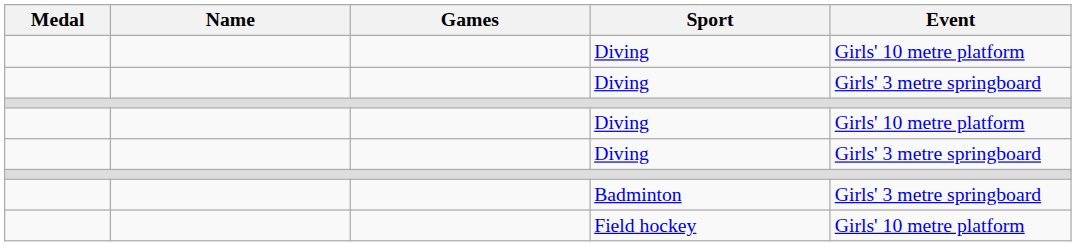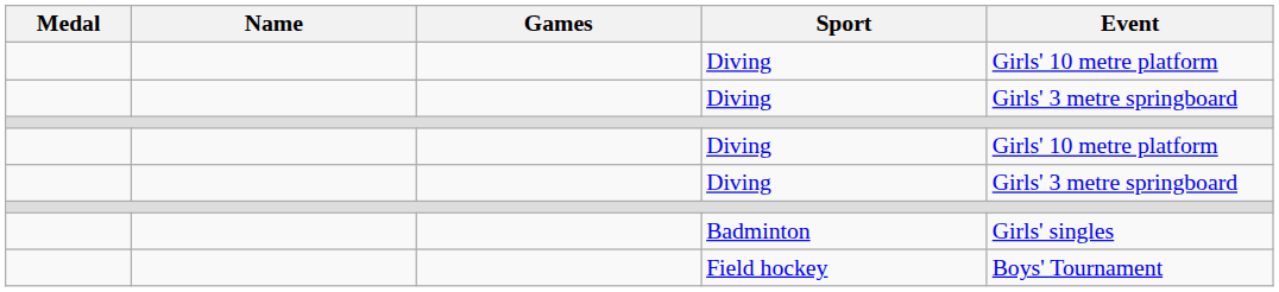 <table class="wikitable sortable">
 <tr>
 <th style="width:5em">Medal</th>
 <th style="width:12em">Name</th>
 <th style="width:12em">Games</th>
 <th style="width:12em">Sport</th>
 <th style="width:12em">Event</th>
 </tr>
 <tr>
 <td></td>
 <td></td>
 <td></td>
 <td> <a href='#'>Diving</a></td>
 <td><a href='#'>Girls' 10 metre platform</a></td>
 </tr>
 <tr>
 <td></td>
 <td></td>
 <td></td>
 <td> <a href='#'>Diving</a></td>
 <td><a href='#'>Girls' 3 metre springboard</a></td>
 </tr>
 <tr bgcolor=#DDDDDD>
 <td colspan=7></td>
 </tr>
 <tr>
 <td></td>
 <td></td>
 <td></td>
 <td> <a href='#'>Diving</a></td>
 <td><a href='#'>Girls' 10 metre platform</a></td>
 </tr>
 <tr>
 <td></td>
 <td></td>
 <td></td>
 <td> <a href='#'>Diving</a></td>
 <td><a href='#'>Girls' 3 metre springboard</a></td>
 </tr>
 <tr bgcolor=#DDDDDD>
 <td colspan=7></td>
 </tr>
 <tr>
 <td></td>
 <td></td>
 <td></td>
 <td> <a href='#'>Badminton</a></td>
-<td><a href='#'>Girls' 3 metre springboard</a></td>
+<td><a href='#'>Girls' singles</a></td>
 </tr>
 <tr>
 <td></td>
 <td></td>
 <td></td>
 <td><a href='#'>Field hockey</a></td>
-<td><a href='#'>Girls' 10 metre platform</a></td>
+<td><a href='#'>Boys' Tournament</a></td>
 </tr>
 </table>
